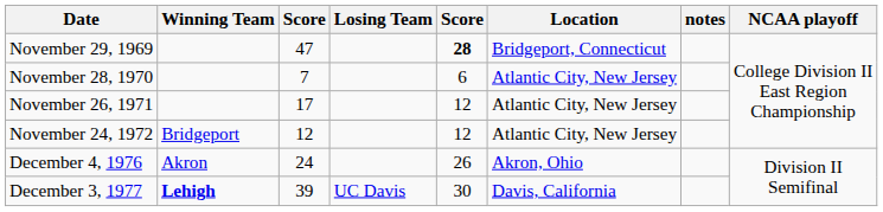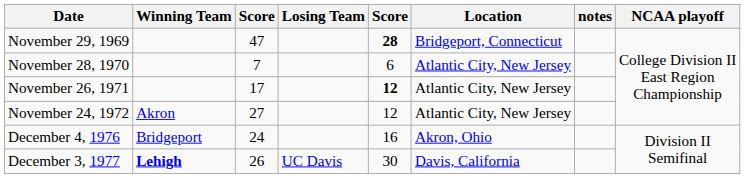 <table class="wikitable" style=>
 <tr>
 <th>Date</th>
 <th>Winning Team</th>
 <th>Score</th>
 <th>Losing Team</th>
 <th>Score</th>
 <th>Location</th>
 <th>notes</th>
 <th>NCAA playoff</th>
 </tr>
 <tr>
 <td>November 29, 1969</td>
 <td></td>
 <td align=center>47</td>
 <td></td>
 <td align=center><strong>28</strong></td>
 <td><a href='#'>Bridgeport, Connecticut</a></td>
 <td align=center></td>
 <td rowspan= 4 align=center>College Division II<br>East Region<br>Championship</td>
 </tr>
 <tr>
 <td>November 28, 1970</td>
 <td></td>
 <td align=center>7</td>
 <td></td>
 <td align=center>6</td>
 <td><a href='#'>Atlantic City, New Jersey</a></td>
 <td align=center></td>
 </tr>
 <tr>
 <td>November 26, 1971</td>
 <td></td>
 <td align=center>17</td>
 <td></td>
-<td align=center>12</td>
+<td align=center><strong>12</strong></td>
 <td>Atlantic City, New Jersey</td>
 <td align=center></td>
 </tr>
 <tr>
 <td>November 24, 1972</td>
-<td><a href='#'>Bridgeport</a></td>
-<td align=center>12</td>
+<td><a href='#'>Akron</a></td>
+<td align=center>27</td>
 <td></td>
 <td align=center>12</td>
 <td>Atlantic City, New Jersey</td>
 <td align=center></td>
 </tr>
 <tr>
 <td>December 4, <a href='#'>1976</a></td>
-<td><a href='#'>Akron</a></td>
+<td><a href='#'>Bridgeport</a></td>
 <td align=center>24</td>
 <td></td>
-<td align=center>26</td>
+<td align=center>16</td>
 <td><a href='#'>Akron, Ohio</a></td>
 <td align=center></td>
 <td rowspan= 2 align=center>Division II<br>Semifinal</td>
 </tr>
 <tr>
 <td>December 3, <a href='#'>1977</a></td>
 <td><strong><a href='#'>Lehigh</a></strong></td>
-<td align=center>39</td>
+<td align=center>26</td>
 <td><a href='#'>UC Davis</a></td>
 <td align=center>30</td>
 <td><a href='#'>Davis, California</a></td>
 <td align=center></td>
 </tr>
 </table>
